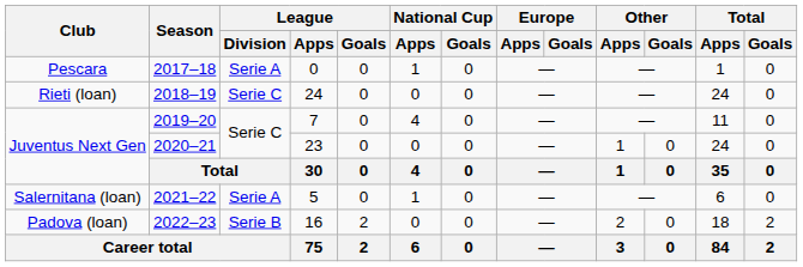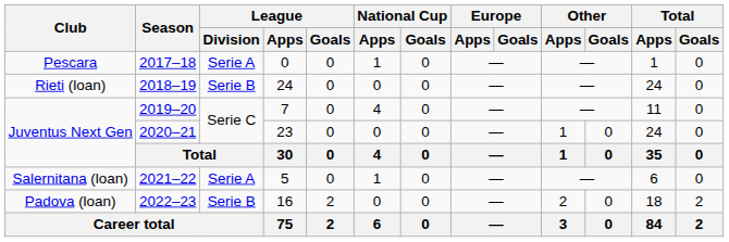 <table class="wikitable" style="text-align:center">
 <tr>
 <th rowspan="2">Club</th>
 <th rowspan="2">Season</th>
 <th colspan="3">League</th>
 <th colspan="2">National Cup</th>
 <th colspan="2">Europe</th>
 <th colspan="2">Other</th>
 <th colspan="2">Total</th>
 </tr>
 <tr>
 <th>Division</th>
 <th>Apps</th>
 <th>Goals</th>
 <th>Apps</th>
 <th>Goals</th>
 <th>Apps</th>
 <th>Goals</th>
 <th>Apps</th>
 <th>Goals</th>
 <th>Apps</th>
 <th>Goals</th>
 </tr>
 <tr>
 <td><a href='#'>Pescara</a></td>
 <td><a href='#'>2017–18</a></td>
 <td><a href='#'>Serie A</a></td>
 <td>0</td>
 <td>0</td>
 <td>1</td>
 <td>0</td>
 <td colspan="2">—</td>
 <td colspan="2">—</td>
 <td>1</td>
 <td>0</td>
 </tr>
 <tr>
 <td><a href='#'>Rieti</a> (loan)</td>
 <td><a href='#'>2018–19</a></td>
-<td><a href='#'>Serie C</a></td>
+<td><a href='#'>Serie B</a></td>
 <td>24</td>
 <td>0</td>
 <td>0</td>
 <td>0</td>
 <td colspan="2">—</td>
 <td colspan="2">—</td>
 <td>24</td>
 <td>0</td>
 </tr>
 <tr>
 <td rowspan="3"><a href='#'>Juventus Next Gen</a></td>
 <td><a href='#'>2019–20</a></td>
 <td rowspan="2">Serie C</td>
 <td>7</td>
 <td>0</td>
 <td>4</td>
 <td>0</td>
 <td colspan="2">—</td>
 <td colspan="2">—</td>
 <td>11</td>
 <td>0</td>
 </tr>
 <tr>
 <td><a href='#'>2020–21</a></td>
 <td>23</td>
 <td>0</td>
 <td>0</td>
 <td>0</td>
 <td colspan="2">—</td>
 <td>1</td>
 <td>0</td>
 <td>24</td>
 <td>0</td>
 </tr>
 <tr>
 <th colspan="2">Total</th>
 <th>30</th>
 <th>0</th>
 <th>4</th>
 <th>0</th>
 <th colspan="2">—</th>
 <th>1</th>
 <th>0</th>
 <th>35</th>
 <th>0</th>
 </tr>
 <tr>
 <td><a href='#'>Salernitana</a> (loan)</td>
 <td><a href='#'>2021–22</a></td>
 <td><a href='#'>Serie A</a></td>
 <td>5</td>
 <td>0</td>
 <td>1</td>
 <td>0</td>
 <td colspan="2">—</td>
 <td colspan="2">—</td>
 <td>6</td>
 <td>0</td>
 </tr>
 <tr>
 <td><a href='#'>Padova</a> (loan)</td>
 <td><a href='#'>2022–23</a></td>
 <td><a href='#'>Serie B</a></td>
 <td>16</td>
 <td>2</td>
 <td>0</td>
 <td>0</td>
 <td colspan="2">—</td>
 <td>2</td>
 <td>0</td>
 <td>18</td>
 <td>2</td>
 </tr>
 <tr>
 <th colspan="3">Career total</th>
 <th>75</th>
 <th>2</th>
 <th>6</th>
 <th>0</th>
 <th colspan="2">—</th>
 <th>3</th>
 <th>0</th>
 <th>84</th>
 <th>2</th>
 </tr>
 </table>
